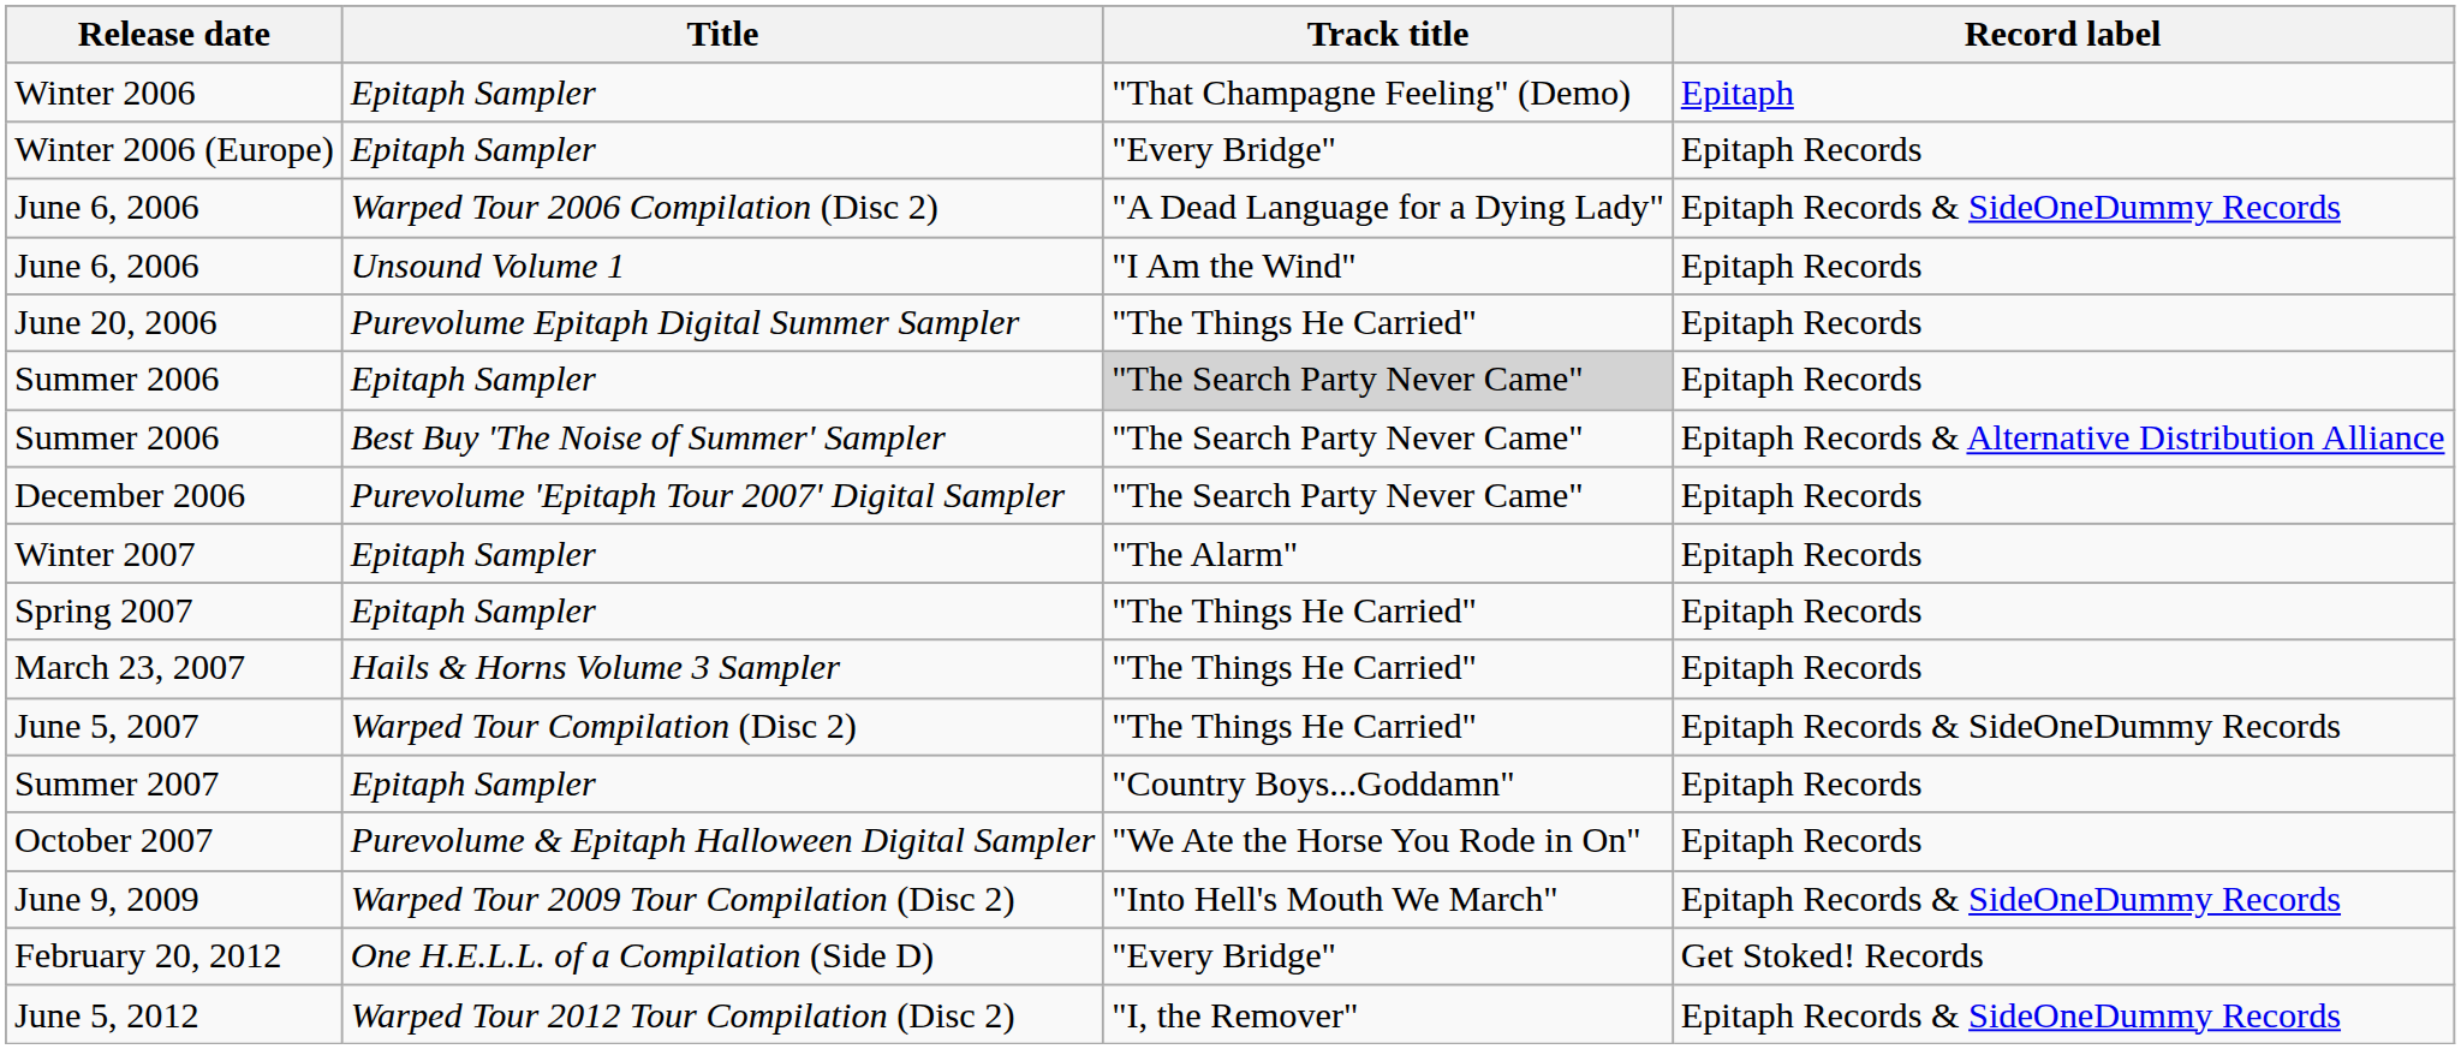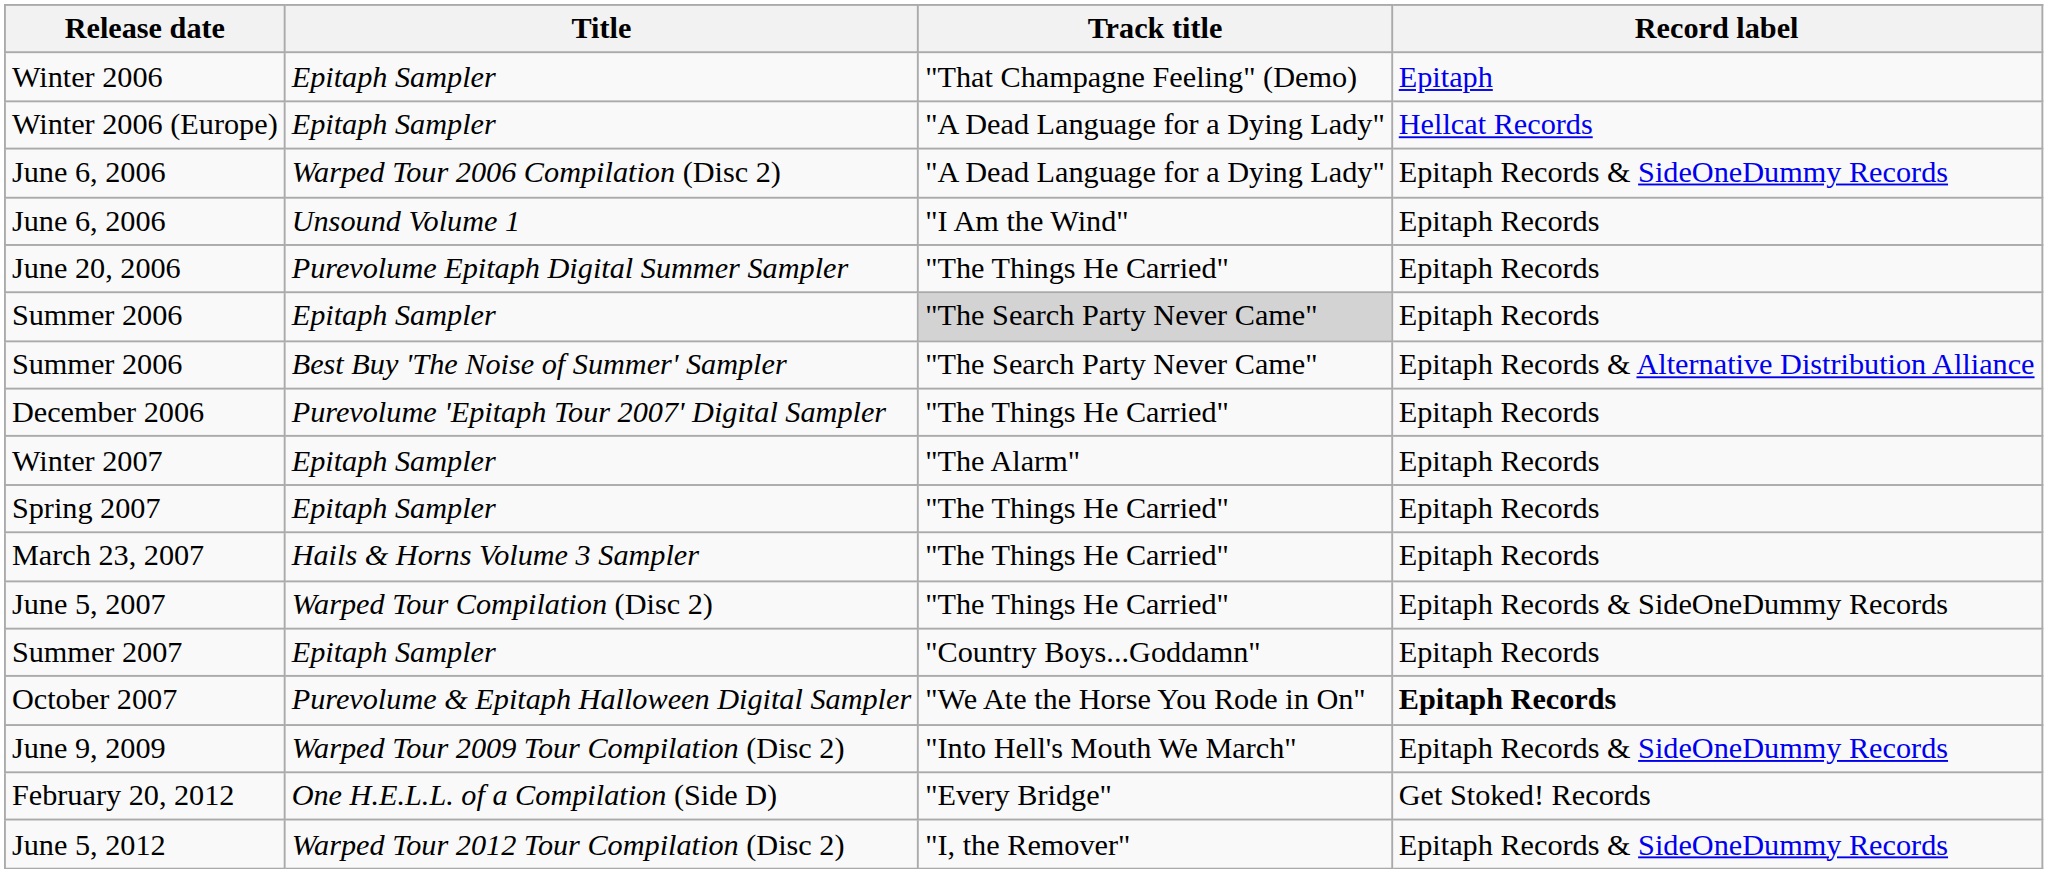 <table class="wikitable">
 <tr>
 <th>Release date</th>
 <th>Title</th>
 <th>Track title</th>
 <th>Record label</th>
 </tr>
 <tr>
 <td>Winter 2006</td>
 <td><em>Epitaph Sampler</em></td>
 <td>"That Champagne Feeling" (Demo)</td>
 <td><a href='#'>Epitaph</a></td>
 </tr>
 <tr>
 <td>Winter 2006 (Europe)</td>
 <td><em>Epitaph Sampler</em></td>
-<td>"Every Bridge"</td>
-<td>Epitaph Records</td>
+<td>"A Dead Language for a Dying Lady"</td>
+<td><a href='#'>Hellcat Records</a></td>
 </tr>
 <tr>
 <td>June 6, 2006</td>
 <td><em>Warped Tour 2006 Compilation</em> (Disc 2)</td>
 <td>"A Dead Language for a Dying Lady"</td>
 <td>Epitaph Records & <a href='#'>SideOneDummy Records</a></td>
 </tr>
 <tr>
 <td>June 6, 2006</td>
 <td><em>Unsound Volume 1</em></td>
 <td>"I Am the Wind"</td>
 <td>Epitaph Records</td>
 </tr>
 <tr>
 <td>June 20, 2006</td>
 <td><em>Purevolume Epitaph Digital Summer Sampler</em></td>
 <td>"The Things He Carried"</td>
 <td>Epitaph Records</td>
 </tr>
 <tr>
 <td>Summer 2006</td>
 <td><em>Epitaph Sampler</em></td>
 <td style="background: lightgrey;">"The Search Party Never Came"</td>
 <td>Epitaph Records</td>
 </tr>
 <tr>
 <td>Summer 2006</td>
 <td><em>Best Buy 'The Noise of Summer' Sampler</em></td>
 <td>"The Search Party Never Came"</td>
 <td>Epitaph Records & <a href='#'>Alternative Distribution Alliance</a></td>
 </tr>
 <tr>
 <td>December 2006</td>
 <td><em>Purevolume 'Epitaph Tour 2007' Digital Sampler</em></td>
-<td>"The Search Party Never Came"</td>
+<td>"The Things He Carried"</td>
 <td>Epitaph Records</td>
 </tr>
 <tr>
 <td>Winter 2007</td>
 <td><em>Epitaph Sampler</em></td>
 <td>"The Alarm"</td>
 <td>Epitaph Records</td>
 </tr>
 <tr>
 <td>Spring 2007</td>
 <td><em>Epitaph Sampler</em></td>
 <td>"The Things He Carried"</td>
 <td>Epitaph Records</td>
 </tr>
 <tr>
 <td>March 23, 2007</td>
 <td><em>Hails & Horns Volume 3 Sampler</em></td>
 <td>"The Things He Carried"</td>
 <td>Epitaph Records</td>
 </tr>
 <tr>
 <td>June 5, 2007</td>
 <td><em>Warped Tour Compilation</em> (Disc 2)</td>
 <td>"The Things He Carried"</td>
 <td>Epitaph Records & SideOneDummy Records</td>
 </tr>
 <tr>
 <td>Summer 2007</td>
 <td><em>Epitaph Sampler</em></td>
 <td>"Country Boys...Goddamn"</td>
 <td>Epitaph Records</td>
 </tr>
 <tr>
 <td>October 2007</td>
 <td><em>Purevolume & Epitaph Halloween Digital Sampler</em></td>
 <td>"We Ate the Horse You Rode in On"</td>
-<td>Epitaph Records</td>
+<td><strong>Epitaph Records</strong></td>
 </tr>
 <tr>
 <td>June 9, 2009</td>
 <td><em>Warped Tour 2009 Tour Compilation</em> (Disc 2)</td>
 <td>"Into Hell's Mouth We March"</td>
 <td>Epitaph Records & <a href='#'>SideOneDummy Records</a></td>
 </tr>
 <tr>
 <td>February 20, 2012</td>
 <td><em>One H.E.L.L. of a Compilation</em> (Side D)</td>
 <td>"Every Bridge"</td>
 <td>Get Stoked! Records</td>
 </tr>
 <tr>
 <td>June 5, 2012</td>
 <td><em>Warped Tour 2012 Tour Compilation</em> (Disc 2)</td>
 <td>"I, the Remover"</td>
 <td>Epitaph Records & <a href='#'>SideOneDummy Records</a></td>
 </tr>
 </table>
